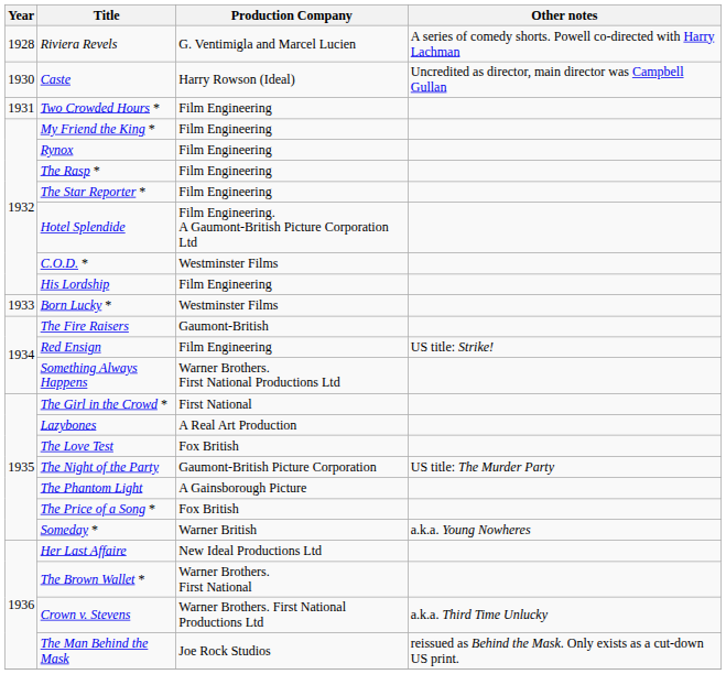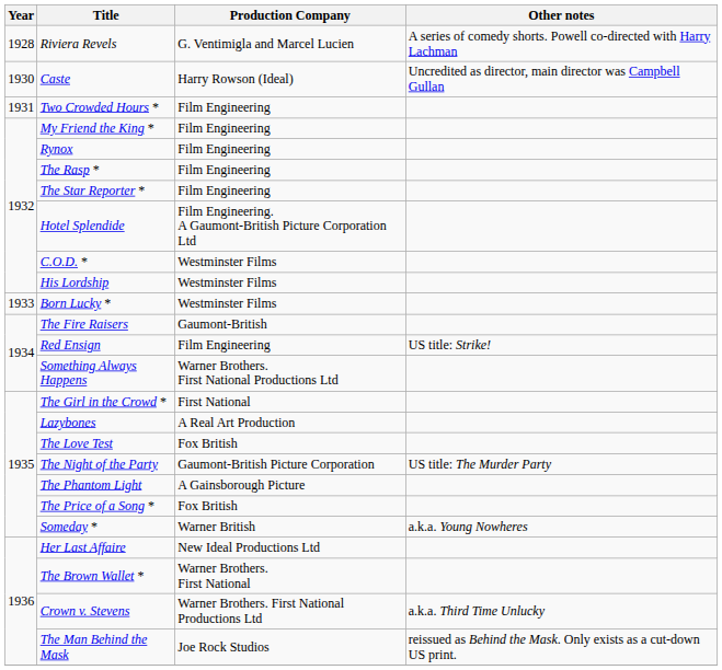 <table class="wikitable">
 <tr>
 <th>Year</th>
 <th>Title</th>
 <th>Production Company</th>
 <th>Other notes</th>
 </tr>
 <tr>
 <td>1928</td>
 <td><em>Riviera Revels</em></td>
 <td>G. Ventimigla and Marcel Lucien</td>
 <td>A series of comedy shorts. Powell co-directed with <a href='#'>Harry Lachman</a></td>
 </tr>
 <tr>
 <td>1930</td>
 <td><em><a href='#'>Caste</a></em></td>
 <td>Harry Rowson (Ideal)</td>
 <td>Uncredited as director, main director was <a href='#'>Campbell Gullan</a></td>
 </tr>
 <tr>
 <td>1931</td>
 <td><em><a href='#'>Two Crowded Hours</a></em> *</td>
 <td>Film Engineering</td>
 <td></td>
 </tr>
 <tr>
 <td rowspan="7">1932</td>
 <td><em><a href='#'>My Friend the King</a></em> *</td>
 <td>Film Engineering</td>
 <td></td>
 </tr>
 <tr>
 <td><em><a href='#'>Rynox</a></em></td>
 <td>Film Engineering</td>
 <td></td>
 </tr>
 <tr>
 <td><em><a href='#'>The Rasp</a></em> *</td>
 <td>Film Engineering</td>
 <td></td>
 </tr>
 <tr>
 <td><em><a href='#'>The Star Reporter</a></em> *</td>
 <td>Film Engineering</td>
 <td></td>
 </tr>
 <tr>
 <td><em><a href='#'>Hotel Splendide</a></em></td>
 <td>Film Engineering.<br>A Gaumont-British Picture Corporation Ltd</td>
 <td></td>
 </tr>
 <tr>
 <td><em><a href='#'>C.O.D.</a></em> *</td>
 <td>Westminster Films</td>
 <td></td>
 </tr>
 <tr>
 <td><em><a href='#'>His Lordship</a></em></td>
-<td>Film Engineering</td>
+<td>Westminster Films</td>
 <td></td>
 </tr>
 <tr>
 <td>1933</td>
 <td><em><a href='#'>Born Lucky</a></em> *</td>
 <td>Westminster Films</td>
 <td></td>
 </tr>
 <tr>
 <td rowspan="3">1934</td>
 <td><em><a href='#'>The Fire Raisers</a></em></td>
 <td>Gaumont-British</td>
 <td></td>
 </tr>
 <tr>
 <td><em><a href='#'>Red Ensign</a></em></td>
 <td>Film Engineering</td>
 <td>US title: <em>Strike!</em></td>
 </tr>
 <tr>
 <td><em><a href='#'>Something Always Happens</a></em></td>
 <td>Warner Brothers.<br>First National Productions Ltd</td>
 <td></td>
 </tr>
 <tr>
 <td rowspan="7">1935</td>
 <td><em><a href='#'>The Girl in the Crowd</a></em> *</td>
 <td>First National</td>
 <td></td>
 </tr>
 <tr>
 <td><em><a href='#'>Lazybones</a></em></td>
 <td>A Real Art Production</td>
 <td></td>
 </tr>
 <tr>
 <td><em><a href='#'>The Love Test</a></em></td>
 <td>Fox British</td>
 <td></td>
 </tr>
 <tr>
 <td><em><a href='#'>The Night of the Party</a></em></td>
 <td>Gaumont-British Picture Corporation</td>
 <td>US title: <em>The Murder Party</em></td>
 </tr>
 <tr>
 <td><em><a href='#'>The Phantom Light</a></em></td>
 <td>A Gainsborough Picture</td>
 <td></td>
 </tr>
 <tr>
 <td><em><a href='#'>The Price of a Song</a></em> *</td>
 <td>Fox British</td>
 <td></td>
 </tr>
 <tr>
 <td><em><a href='#'>Someday</a></em> *</td>
 <td>Warner British</td>
 <td>a.k.a. <em>Young Nowheres</em></td>
 </tr>
 <tr>
 <td rowspan="4">1936</td>
 <td><em><a href='#'>Her Last Affaire</a></em></td>
 <td>New Ideal Productions Ltd</td>
 <td></td>
 </tr>
 <tr>
 <td><em><a href='#'>The Brown Wallet</a></em> *</td>
 <td>Warner Brothers.<br>First National</td>
 <td></td>
 </tr>
 <tr>
 <td><em><a href='#'>Crown v. Stevens</a></em></td>
 <td>Warner Brothers. First National Productions Ltd</td>
 <td>a.k.a. <em>Third Time Unlucky</em></td>
 </tr>
 <tr>
 <td><em><a href='#'>The Man Behind the Mask</a></em></td>
 <td>Joe Rock Studios</td>
 <td>reissued as <em>Behind the Mask</em>.  Only exists as a cut-down US print.</td>
 </tr>
 <tr>
 </tr>
 </table>
